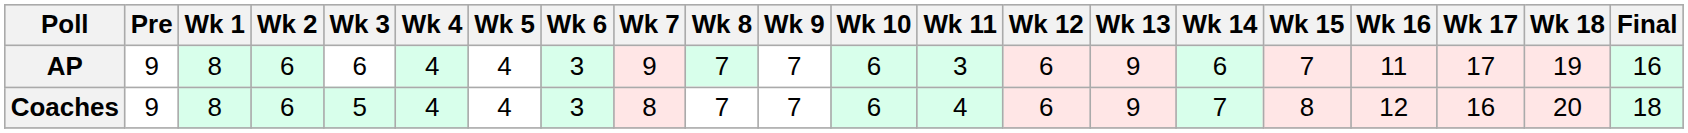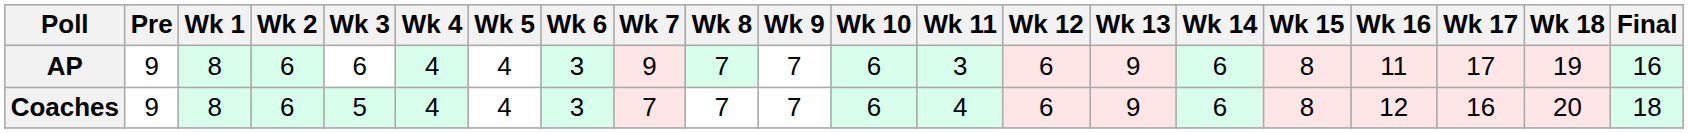 <table class="wikitable" style="white-space:nowrap;">
 <tr>
 <th>Poll</th>
 <th>Pre</th>
 <th>Wk 1</th>
 <th>Wk 2</th>
 <th>Wk 3</th>
 <th>Wk 4</th>
 <th>Wk 5</th>
 <th>Wk 6</th>
 <th>Wk 7</th>
 <th>Wk 8</th>
 <th>Wk 9</th>
 <th>Wk 10</th>
 <th>Wk 11</th>
 <th>Wk 12</th>
 <th>Wk 13</th>
 <th>Wk 14</th>
 <th>Wk 15</th>
 <th>Wk 16</th>
 <th>Wk 17</th>
 <th>Wk 18</th>
 <th>Final</th>
 </tr>
 <tr style="text-align:center;">
 <th>AP</th>
 <td style="background:#FFF;">9</td>
 <td style="background:#D8FFEB;">8</td>
 <td style="background:#D8FFEB;">6</td>
 <td style="background:#FFF;">6</td>
 <td style="background:#D8FFEB;">4</td>
 <td style="background:#FFF;">4</td>
 <td style="background:#D8FFEB;">3</td>
 <td style="background:#FFE6E6;">9</td>
 <td style="background:#D8FFEB;">7</td>
 <td style="background:#FFF;">7</td>
 <td style="background:#D8FFEB;">6</td>
 <td style="background:#D8FFEB;">3</td>
 <td style="background:#FFE6E6;">6</td>
 <td style="background:#FFE6E6;">9</td>
 <td style="background:#D8FFEB;">6</td>
-<td style="background:#FFE6E6;">7</td>
+<td style="background:#FFE6E6;">8</td>
 <td style="background:#FFE6E6;">11</td>
 <td style="background:#FFE6E6;">17</td>
 <td style="background:#FFE6E6;">19</td>
 <td style="background:#D8FFEB;">16</td>
 </tr>
 <tr style="text-align:center;">
 <th>Coaches</th>
 <td style="background:#FFF;">9</td>
 <td style="background:#D8FFEB;">8</td>
 <td style="background:#D8FFEB;">6</td>
 <td style="background:#D8FFEB;">5</td>
 <td style="background:#D8FFEB;">4</td>
 <td style="background:#FFF;">4</td>
 <td style="background:#D8FFEB;">3</td>
-<td style="background:#FFE6E6;">8</td>
+<td style="background:#FFE6E6;">7</td>
 <td style="background:#FFF;">7</td>
 <td style="background:#FFF;">7</td>
 <td style="background:#D8FFEB;">6</td>
 <td style="background:#D8FFEB;">4</td>
 <td style="background:#FFE6E6;">6</td>
 <td style="background:#FFE6E6;">9</td>
-<td style="background:#D8FFEB;">7</td>
+<td style="background:#D8FFEB;">6</td>
 <td style="background:#FFE6E6;">8</td>
 <td style="background:#FFE6E6;">12</td>
 <td style="background:#FFE6E6;">16</td>
 <td style="background:#FFE6E6;">20</td>
 <td style="background:#D8FFEB;">18</td>
 </tr>
 </table>
